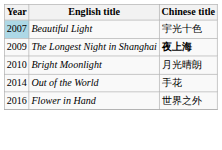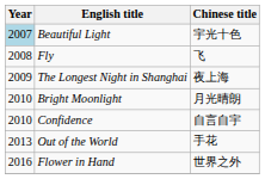 <table class="wikitable">
 <tr>
 <th>Year</th>
 <th>English title</th>
 <th>Chinese title</th>
 </tr>
 <tr>
 <td rowspan=1 style="background: lightblue;">2007</td>
 <td><em> Beautiful Light</em></td>
 <td>宇光十色</td>
 </tr>
 <tr>
+<td>2008</td>
+<td><em>Fly</em></td>
+<td>飞</td>
+</tr>
+<tr>
 <td>2009</td>
 <td><em>The Longest Night in Shanghai</em></td>
-<td><strong>夜上海</strong></td>
+<td>夜上海</td>
 </tr>
 <tr>
 <td>2010</td>
 <td><em>Bright Moonlight</em></td>
 <td>月光晴朗</td>
 </tr>
 <tr>
-<td>2014</td>
+<td>2010</td>
+<td><em>Confidence</em></td>
+<td>自言自宇</td>
+</tr>
+<tr>
+<td>2013</td>
 <td><em>Out of the World</em></td>
 <td>手花</td>
 </tr>
 <tr>
 <td>2016</td>
 <td><em>Flower in Hand</em></td>
 <td>世界之外</td>
 </tr>
 <tr>
 </tr>
 </table>
